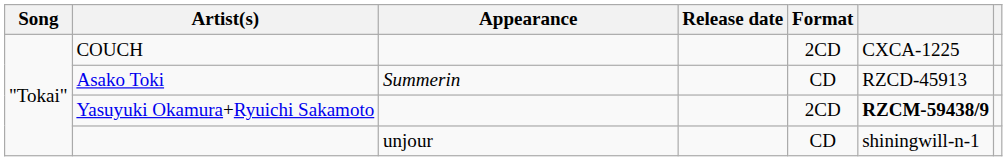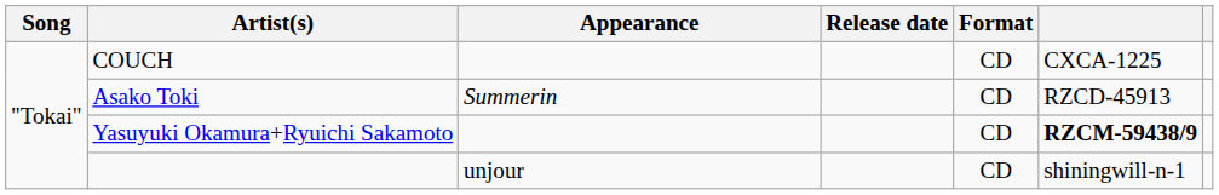 <table class="wikitable">
 <tr>
 <th scope="col">Song</th>
 <th scope="col">Artist(s)</th>
 <th scope="col" style="width:30%">Appearance</th>
 <th scope="col">Release date</th>
 <th scope="col">Format</th>
 <th scope="col"></th>
 <th scope="col"></th>
 </tr>
 <tr>
 <td rowspan="4">"Tokai"</td>
 <td>COUCH</td>
 <td></td>
 <td></td>
-<td style="text-align:center">2CD</td>
+<td style="text-align:center">CD</td>
 <td>CXCA-1225</td>
 <td></td>
 </tr>
 <tr>
 <td><a href='#'>Asako Toki</a></td>
 <td><em>Summerin<strong></td>
 <td></td>
 <td style="text-align:center">CD</td>
 <td>RZCD-45913</td>
 <td></td>
 </tr>
 <tr>
 <td><a href='#'>Yasuyuki Okamura</a>+<a href='#'>Ryuichi Sakamoto</a></td>
 <td></td>
 <td></td>
-<td style="text-align:center">2CD</td>
+<td style="text-align:center">CD</td>
 <td><strong>RZCM-59438/9</strong></td>
 <td></td>
 </tr>
 <tr>
 <td></td>
 <td></em>unjour<em></td>
 <td></td>
 <td style="text-align:center">CD</td>
 <td>shiningwill-n-1</td>
 <td></td>
 </tr>
 </table>
